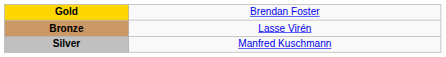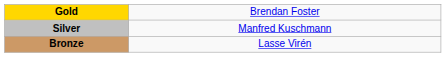 <table class="wikitable" style="text-align:center; " width="35%">
 <tr>
 <td bgcolor="gold"><strong>Gold</strong></td>
 <td><a href='#'>Brendan Foster</a><br>  <small><em></em></small></td>
 </tr>
 <tr>
+<td bgcolor="silver"><strong>Silver</strong></td>
+<td><a href='#'>Manfred Kuschmann</a><br>  <small><em></em></small></td>
+</tr>
+<tr>
 <td bgcolor="CC9966"><strong>Bronze</strong></td>
 <td><a href='#'>Lasse Virén</a><br>  <small><em></em></small></td>
 </tr>
-<tr>
-<td bgcolor="silver"><strong>Silver</strong></td>
-<td><a href='#'>Manfred Kuschmann</a><br>  <small><em></em></small></td>
-</tr>
 </table>
